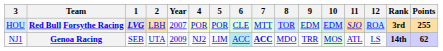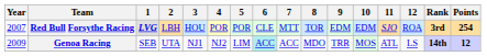 <table class="wikitable" style="text-align:center; font-size:85%">
 <tr>
-<th>3</th>
+<th>Year</th>
 <th>Team</th>
 <th>1</th>
 <th>2</th>
-<th>Year</th>
+<th>3</th>
 <th>4</th>
 <th>5</th>
 <th>6</th>
 <th>7</th>
 <th>8</th>
 <th>9</th>
 <th>10</th>
 <th>11</th>
 <th>12</th>
 <th>Rank</th>
 <th>Points</th>
 </tr>
 <tr>
-<td style="background:#CFEAFF;"><a href='#'>HOU</a><br></td>
+<td><a href='#'>2007</a></td>
 <th nowrap><a href='#'>Red Bull</a> <a href='#'>Forsythe Racing</a></th>
 <td style="background:#DFDFDF;"><strong><em><a href='#'>LVG</a></em></strong><br></td>
 <td style="background:#FFDF9F;"><a href='#'>LBH</a><br></td>
-<td><a href='#'>2007</a></td>
+<td style="background:#CFEAFF;"><a href='#'>HOU</a><br></td>
 <td style="background:#FFFFBF;"><a href='#'>POR</a><br></td>
 <td style="background:#DFFFDF;"><a href='#'>POR</a><br></td>
 <td style="background:#DFFFDF;"><a href='#'>CLE</a><br></td>
 <td style="background:#DFFFDF;"><a href='#'>MTT</a><br></td>
 <td style="background:#CFEAFF;"><a href='#'>TOR</a><br></td>
 <td style="background:#DFFFDF;"><a href='#'>EDM</a><br></td>
 <td style="background:#CFEAFF;"><a href='#'>EDM</a><br></td>
 <td style="background:#FFDF9F;"><em><a href='#'>SJO</a></em><br></td>
 <td style="background:#CFEAFF;"><a href='#'>ROA</a><br></td>
 <td style="background:#FFDF9F;"><strong>3rd</strong></td>
-<td style="background:#FFDF9F;"><strong>255</strong></td>
+<td style="background:#FFDF9F;"><strong>254</strong></td>
 </tr>
 <tr>
-<td><a href='#'>NJ1</a></td>
+<td><a href='#'>2009</a></td>
 <th nowrap><a href='#'>Genoa Racing</a></th>
 <td><a href='#'>SEB</a></td>
 <td><a href='#'>UTA</a></td>
-<td><a href='#'>2009</a></td>
+<td><a href='#'>NJ1</a></td>
 <td><a href='#'>NJ2</a></td>
 <td><a href='#'>LIM</a></td>
 <td style="background: paleturquoise;"><a href='#'>ACC</a></td>
-<td><strong><a href='#'>ACC</a></strong></td>
+<td><a href='#'>ACC</a></td>
 <td><a href='#'>MDO</a></td>
 <td><a href='#'>TRR</a></td>
 <td style="background:#DFFFDF;"><a href='#'>MOS</a><br></td>
 <td><a href='#'>ATL</a></td>
 <td><a href='#'>LS</a></td>
 <td style="background:#CFCFFF;"><strong>14th</strong></td>
-<td style="background:#CFCFFF;"><strong>62</strong></td>
+<td style="background:#CFCFFF;"><strong>12</strong></td>
 </tr>
 </table>
